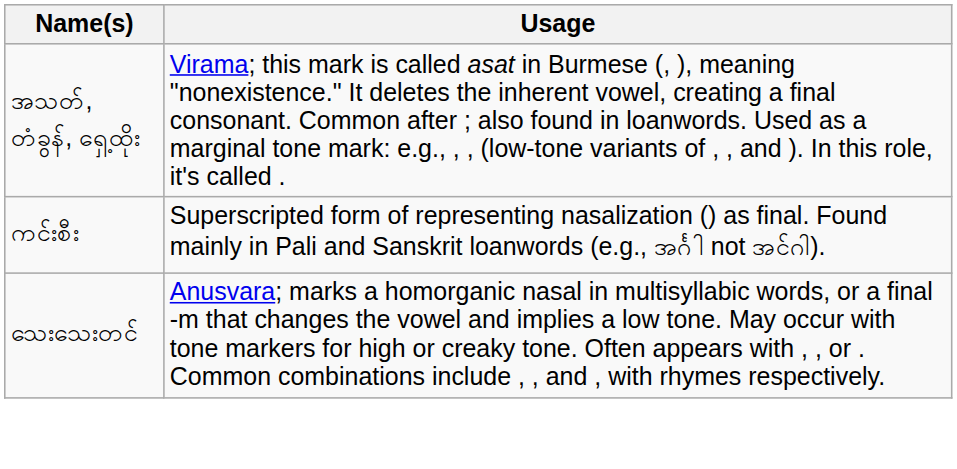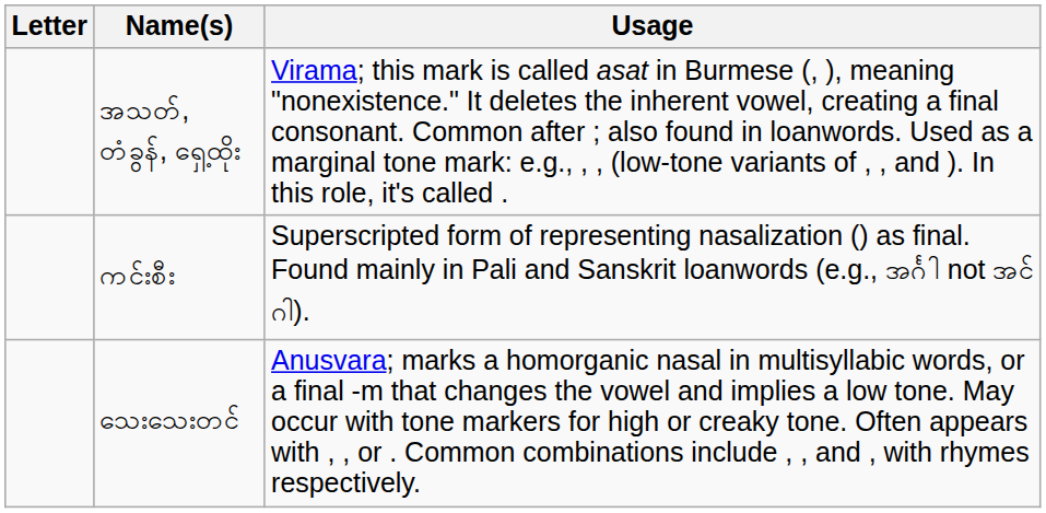 <table class="wikitable letters-table letters-blue letters-lo">
 <tr>
+<th>Letter</th>
 <th>Name(s)</th>
 <th>Usage</th>
 </tr>
 <tr>
+<td></td>
 <td>အသတ်, တံခွန်, ရှေ့ထိုး</td>
 <td><a href='#'>Virama</a>; this mark is called <em>asat</em> in Burmese (, ), meaning "nonexistence." It deletes the inherent vowel, creating a final consonant. Common after ; also found in loanwords. Used as a marginal tone mark: e.g., , ,  (low-tone variants of , , and ). In this role, it's called  .</td>
 </tr>
 <tr>
+<td></td>
 <td>ကင်းစီး</td>
 <td>Superscripted form of  representing nasalization () as final. Found mainly in Pali and Sanskrit loanwords (e.g., အင်္ဂါ not အင်ဂါ).</td>
 </tr>
 <tr>
+<td></td>
 <td>သေးသေးတင်</td>
 <td><a href='#'>Anusvara</a>; marks a homorganic nasal in multisyllabic words, or a final -m that changes the vowel and implies a low tone. May occur with tone markers for high or creaky tone. Often appears with , , or . Common combinations include , , and , with rhymes  respectively.</td>
 </tr>
 </table>
